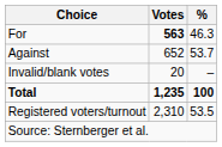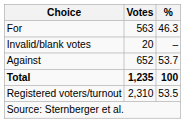 <table class=wikitable style=text-align:right>
 <tr>
 <th>Choice</th>
 <th>Votes</th>
 <th>%</th>
 </tr>
 <tr>
 <td align=left>For</td>
-<td><strong>563</strong></td>
+<td>563</td>
 <td>46.3</td>
+</tr>
+<tr>
+<td align=left>Invalid/blank votes</td>
+<td>20</td>
+<td>–</td>
 </tr>
 <tr>
 <td align=left>Against</td>
 <td>652</td>
 <td>53.7</td>
-</tr>
-<tr>
-<td align=left>Invalid/blank votes</td>
-<td>20</td>
-<td>–</td>
 </tr>
 <tr>
 <td align=left><strong>Total</strong></td>
 <td><strong>1,235</strong></td>
 <td><strong>100</strong></td>
 </tr>
 <tr>
 <td align=left>Registered voters/turnout</td>
 <td>2,310</td>
 <td>53.5</td>
 </tr>
 <tr>
 <td align=left colspan=3>Source: Sternberger et al.</td>
 </tr>
 </table>
